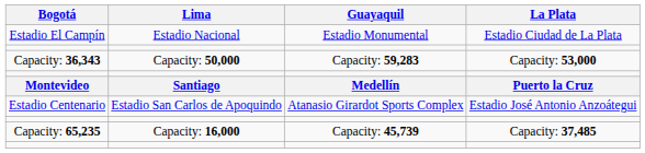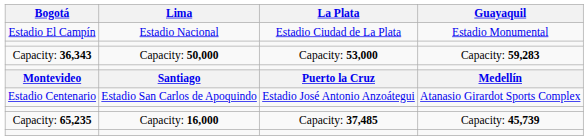 <table class="wikitable" style="text-align:center;margin:1em auto;">
 <tr>
 <th><a href='#'>Bogotá</a></th>
 <th><a href='#'>Lima</a></th>
+<th><a href='#'>La Plata</a></th>
 <th><a href='#'>Guayaquil</a></th>
-<th><a href='#'>La Plata</a></th>
 </tr>
 <tr>
 <td><a href='#'>Estadio El Campín</a></td>
 <td><a href='#'>Estadio Nacional</a></td>
+<td><a href='#'>Estadio Ciudad de La Plata</a></td>
 <td><a href='#'>Estadio Monumental</a></td>
-<td><a href='#'>Estadio Ciudad de La Plata</a></td>
 </tr>
 <tr>
 <td></td>
 <td></td>
 <td></td>
 <td></td>
 </tr>
 <tr>
 <td>Capacity: <strong>36,343</strong></td>
 <td>Capacity: <strong>50,000</strong></td>
+<td>Capacity: <strong>53,000</strong></td>
 <td>Capacity: <strong>59,283</strong></td>
-<td>Capacity: <strong>53,000</strong></td>
 </tr>
 <tr>
 <td></td>
 <td></td>
 <td></td>
 <td></td>
 </tr>
 <tr>
 <th><a href='#'>Montevideo</a></th>
 <th><a href='#'>Santiago</a></th>
+<th><a href='#'>Puerto la Cruz</a></th>
 <th><a href='#'>Medellín</a></th>
-<th><a href='#'>Puerto la Cruz</a></th>
 </tr>
 <tr>
 <td><a href='#'>Estadio Centenario</a></td>
 <td><a href='#'>Estadio San Carlos de Apoquindo</a></td>
+<td><a href='#'>Estadio José Antonio Anzoátegui</a></td>
 <td><a href='#'>Atanasio Girardot Sports Complex</a></td>
-<td><a href='#'>Estadio José Antonio Anzoátegui</a></td>
 </tr>
 <tr>
 <td></td>
 <td></td>
 <td></td>
 <td></td>
 </tr>
 <tr>
 <td>Capacity: <strong>65,235</strong></td>
 <td>Capacity: <strong>16,000</strong></td>
+<td>Capacity: <strong>37,485</strong></td>
 <td>Capacity: <strong>45,739</strong></td>
-<td>Capacity: <strong>37,485</strong></td>
 </tr>
 <tr>
 <td></td>
 <td></td>
 <td></td>
 <td></td>
 </tr>
 </table>
